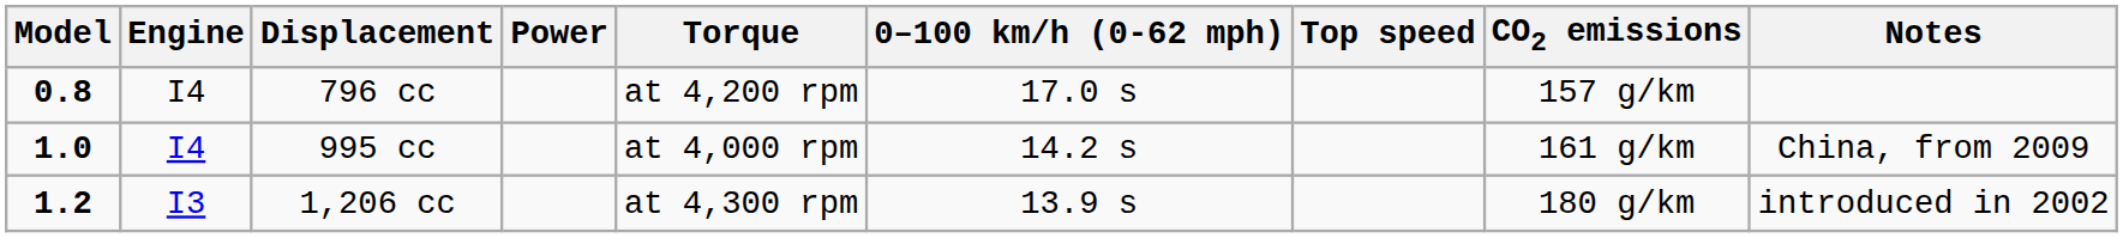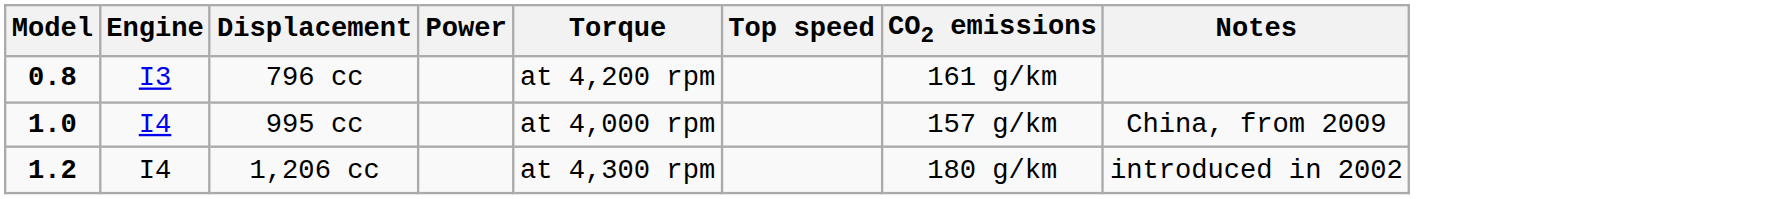 <table class="wikitable" style="text-align:center; font-size:90%;">
 <tr>
 <th>Model</th>
 <th>Engine</th>
 <th>Displacement</th>
 <th>Power</th>
 <th>Torque</th>
-<th>0–100 km/h (0-62 mph)</th>
 <th>Top speed</th>
 <th>CO<sub>2</sub> emissions</th>
 <th>Notes</th>
 </tr>
 <tr>
 <td><strong>0.8</strong></td>
-<td>I4</td>
+<td><a href='#'>I3</a></td>
 <td>796 cc</td>
 <td></td>
 <td> at 4,200 rpm</td>
-<td>17.0 s</td>
 <td></td>
-<td>157 g/km</td>
+<td>161 g/km</td>
 <td></td>
 </tr>
 <tr>
 <td><strong>1.0</strong></td>
 <td><a href='#'>I4</a></td>
 <td>995 cc</td>
 <td></td>
 <td> at 4,000 rpm</td>
-<td>14.2 s</td>
 <td></td>
-<td>161 g/km</td>
+<td>157 g/km</td>
 <td>China, from 2009</td>
 </tr>
 <tr>
 <td><strong>1.2</strong></td>
-<td><a href='#'>I3</a></td>
+<td>I4</td>
 <td>1,206 cc</td>
 <td></td>
 <td> at 4,300 rpm</td>
-<td>13.9 s</td>
 <td></td>
 <td>180 g/km</td>
 <td>introduced in 2002</td>
 </tr>
 </table>
